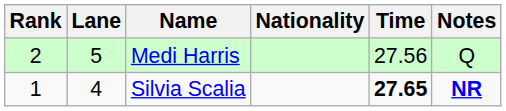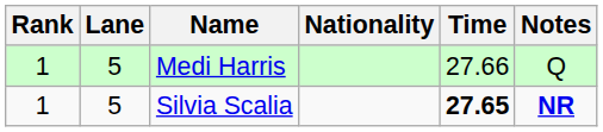 <table class="wikitable sortable" style="text-align:center">
 <tr>
 <th>Rank</th>
 <th>Lane</th>
 <th>Name</th>
 <th>Nationality</th>
 <th>Time</th>
 <th>Notes</th>
 </tr>
 <tr bgcolor=ccffcc>
-<td>2</td>
+<td>1</td>
 <td>5</td>
 <td align=left><a href='#'>Medi Harris</a></td>
 <td align=left></td>
-<td>27.56</td>
+<td>27.66</td>
 <td>Q</td>
 </tr>
 <tr>
 <td>1</td>
-<td>4</td>
+<td>5</td>
 <td align=left><a href='#'>Silvia Scalia</a></td>
 <td align=left></td>
 <td><strong>27.65</strong></td>
 <td><strong><a href='#'>NR</a></strong></td>
 </tr>
 </table>
